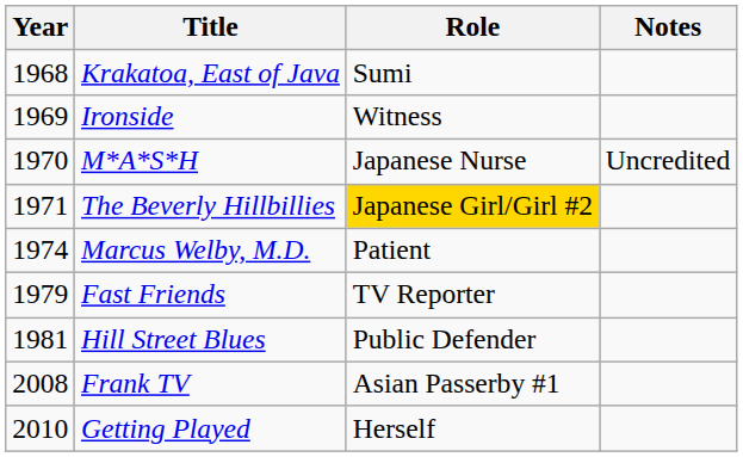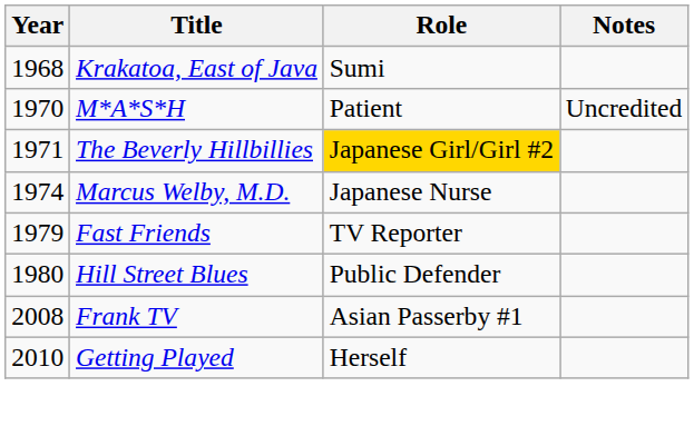 <table class="wikitable">
 <tr>
 <th>Year</th>
 <th>Title</th>
 <th>Role</th>
 <th>Notes</th>
 </tr>
 <tr>
 <td>1968</td>
 <td><em><a href='#'>Krakatoa, East of Java</a></em></td>
 <td>Sumi</td>
 <td></td>
 </tr>
 <tr>
-<td>1969</td>
-<td><em><a href='#'>Ironside</a></em></td>
-<td>Witness</td>
-<td></td>
-</tr>
-<tr>
 <td>1970</td>
 <td><em><a href='#'>M*A*S*H</a></em></td>
-<td>Japanese Nurse</td>
+<td>Patient</td>
 <td>Uncredited</td>
 </tr>
 <tr>
 <td>1971</td>
 <td><em><a href='#'>The Beverly Hillbillies</a></em></td>
 <td style="background: gold;">Japanese Girl/Girl #2</td>
 <td></td>
 </tr>
 <tr>
 <td>1974</td>
 <td><em><a href='#'>Marcus Welby, M.D.</a></em></td>
-<td>Patient</td>
+<td>Japanese Nurse</td>
 <td></td>
 </tr>
 <tr>
 <td>1979</td>
 <td><em><a href='#'>Fast Friends</a></em></td>
 <td>TV Reporter</td>
 <td></td>
 </tr>
 <tr>
-<td>1981</td>
+<td>1980</td>
 <td><em><a href='#'>Hill Street Blues</a></em></td>
 <td>Public Defender</td>
 <td></td>
 </tr>
 <tr>
 <td>2008</td>
 <td><em><a href='#'>Frank TV</a></em></td>
 <td>Asian Passerby #1</td>
 <td></td>
 </tr>
 <tr>
 <td>2010</td>
 <td><em><a href='#'>Getting Played</a></em></td>
 <td>Herself</td>
 <td></td>
 </tr>
 </table>
